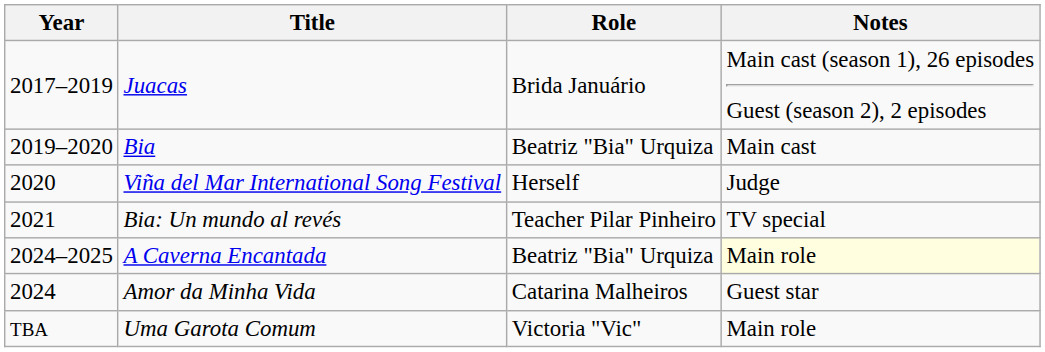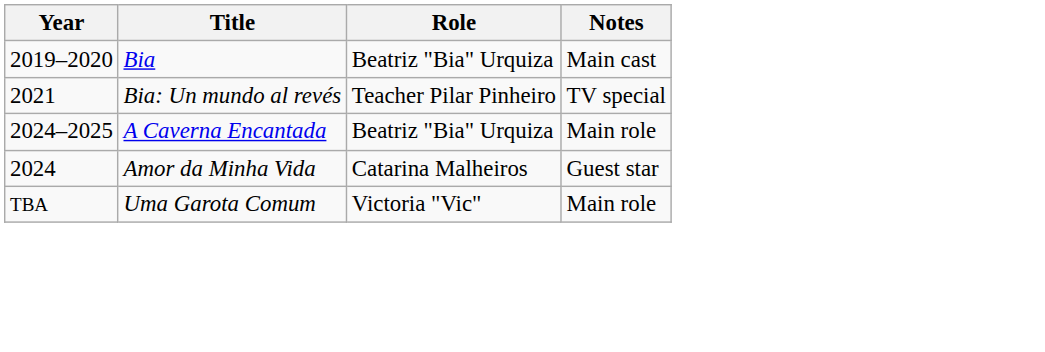 <table class="wikitable" sortable">
 <tr>
 <th scope="col">Year</th>
 <th scope="col">Title</th>
 <th scope="col">Role</th>
 <th scope="col" class="unsortable">Notes</th>
 </tr>
 <tr>
-<td>2017–2019</td>
-<td><em><a href='#'>Juacas</a></em></td>
-<td>Brida Januário</td>
-<td>Main cast (season 1), 26 episodes<hr>Guest (season 2), 2 episodes</td>
-</tr>
-<tr>
 <td>2019–2020</td>
 <td><em><a href='#'>Bia</a></em></td>
 <td>Beatriz "Bia" Urquiza</td>
 <td>Main cast</td>
-</tr>
-<tr>
-<td>2020</td>
-<td><em><a href='#'>Viña del Mar International Song Festival</a></em></td>
-<td>Herself</td>
-<td>Judge</td>
 </tr>
 <tr>
 <td>2021</td>
 <td><em>Bia: Un mundo al revés</em></td>
 <td>Teacher Pilar Pinheiro</td>
 <td>TV special</td>
 </tr>
 <tr>
 <td>2024–2025</td>
 <td><em><a href='#'>A Caverna Encantada</a></em></td>
 <td>Beatriz "Bia" Urquiza</td>
-<td style="background: lightyellow;">Main role</td>
+<td>Main role</td>
 </tr>
 <tr>
 <td>2024</td>
 <td><em>Amor da Minha Vida</em></td>
 <td>Catarina Malheiros</td>
 <td>Guest star</td>
 </tr>
 <tr>
 <td><small>TBA</small></td>
 <td><em>Uma Garota Comum</em></td>
 <td>Victoria "Vic"</td>
 <td>Main role</td>
 </tr>
 </table>
